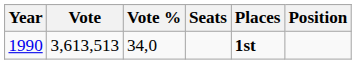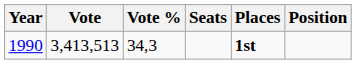 <table class="wikitable">
 <tr>
 <th>Year</th>
 <th>Vote</th>
 <th>Vote %</th>
 <th>Seats</th>
 <th>Places</th>
 <th>Position</th>
 </tr>
 <tr>
 <td><a href='#'>1990</a></td>
-<td>3,613,513</td>
-<td>34,0</td>
+<td>3,413,513</td>
+<td>34,3</td>
 <td></td>
 <td><strong>1st</strong></td>
 <td></td>
 </tr>
 </table>
